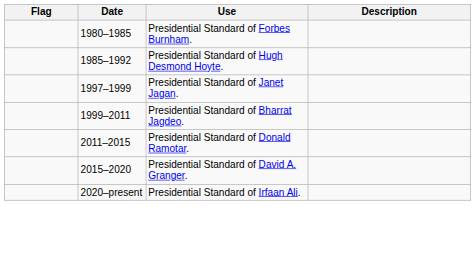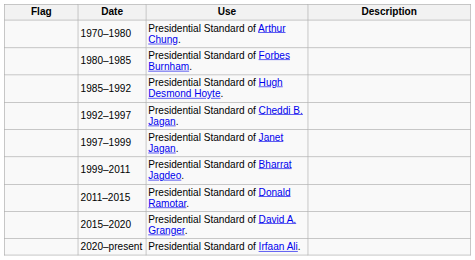 <table class="wikitable">
 <tr>
 <th style="width:110px;">Flag</th>
 <th style="width:100px;">Date</th>
 <th style="width:250px;">Use</th>
 <th style="width:250px;">Description</th>
+</tr>
+<tr>
+<td></td>
+<td>1970–1980</td>
+<td>Presidential Standard of <a href='#'>Arthur Chung</a>.</td>
+<td></td>
 </tr>
 <tr>
 <td></td>
 <td>1980–1985</td>
 <td>Presidential Standard of <a href='#'>Forbes Burnham</a>.</td>
 <td></td>
 </tr>
 <tr>
 <td></td>
 <td>1985–1992</td>
 <td>Presidential Standard of <a href='#'>Hugh Desmond Hoyte</a>.</td>
+<td></td>
+</tr>
+<tr>
+<td></td>
+<td>1992–1997</td>
+<td>Presidential Standard of <a href='#'>Cheddi B. Jagan</a>.</td>
 <td></td>
 </tr>
 <tr>
 <td></td>
 <td>1997–1999</td>
 <td>Presidential Standard of <a href='#'>Janet Jagan</a>.</td>
 <td></td>
 </tr>
 <tr>
 <td></td>
 <td>1999–2011</td>
 <td>Presidential Standard of <a href='#'>Bharrat Jagdeo</a>.</td>
 <td></td>
 </tr>
 <tr>
 <td></td>
 <td>2011–2015</td>
 <td>Presidential Standard of <a href='#'>Donald Ramotar</a>.</td>
 <td></td>
 </tr>
 <tr>
 <td></td>
 <td>2015–2020</td>
 <td>Presidential Standard of <a href='#'>David A. Granger</a>.</td>
 <td></td>
 </tr>
 <tr>
 <td></td>
 <td>2020–present</td>
 <td>Presidential Standard of <a href='#'>Irfaan Ali</a>.</td>
 <td></td>
 </tr>
 </table>
